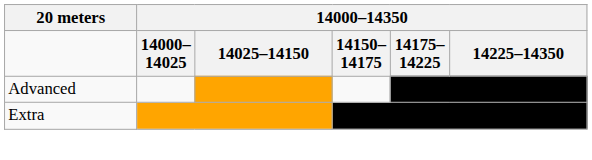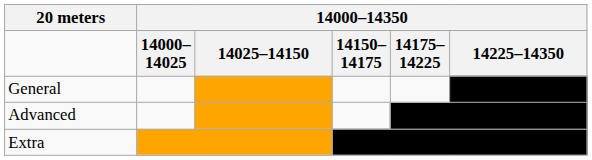 <table class="wikitable">
 <tr>
 <th style="width:120px;">20 meters</th>
 <th colspan=5>14000–14350</th>
 </tr>
 <tr>
 <td></td>
 <th style="width:25px;">14000–14025</th>
 <th style="width:125px;">14025–14150</th>
 <th style="width:25px;">14150–14175</th>
 <th style="width:50px;">14175–14225</th>
 <th style="width:125px;">14225–14350</th>
 </tr>
 <tr>
+<td>General</td>
+<td></td>
+<td style="background:orange;"></td>
+<td></td>
+<td></td>
+<td style="background:black;"></td>
+</tr>
+<tr>
 <td>Advanced</td>
 <td></td>
 <td style="background:orange;"></td>
 <td></td>
 <td colspan="2" style="background:black;"></td>
 </tr>
 <tr>
 <td>Extra</td>
 <td colspan="2" style="background:orange;"></td>
 <td colspan="3" style="background:black;"></td>
 </tr>
 </table>
